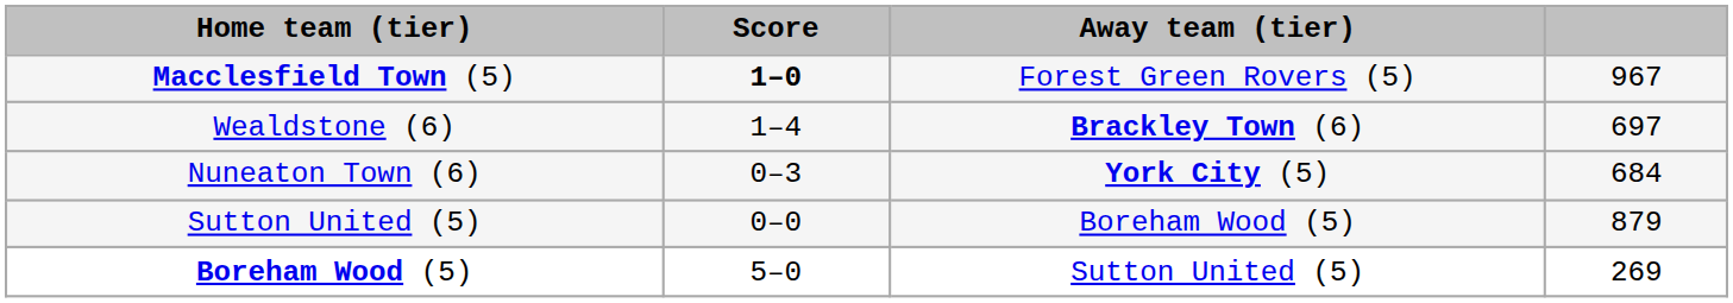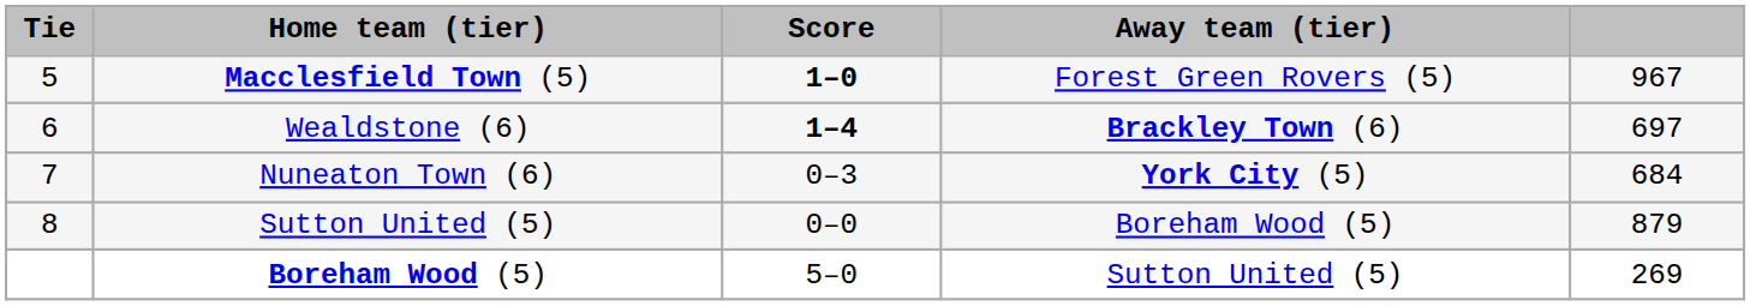 <table class="wikitable" style="width: 700px; background:WhiteSmoke; text-align:center; font-size:90%">
 <tr>
+<td scope="col" style="width:  5.00%; background:silver;"><strong>Tie</strong></td>
 <td scope="col" style="width: 36.25%; background:silver;"><strong>Home team (tier)</strong></td>
 <td scope="col" style="width: 12.50%; background:silver;"><strong>Score</strong></td>
 <td scope="col" style="width: 36.25%; background:silver;"><strong>Away team (tier)</strong></td>
 <td scope="col" style="width: 10.00%; background:silver;"><strong></strong></td>
 </tr>
 <tr>
+<td>5</td>
 <td><strong><a href='#'>Macclesfield Town</a></strong> (5)</td>
 <td><strong>1–0</strong></td>
 <td><a href='#'>Forest Green Rovers</a> (5)</td>
 <td>967</td>
 </tr>
 <tr>
+<td>6</td>
 <td><a href='#'>Wealdstone</a> (6)</td>
-<td>1–4</td>
+<td><strong>1–4</strong></td>
 <td><strong><a href='#'>Brackley Town</a></strong> (6)</td>
 <td>697</td>
 </tr>
 <tr>
+<td>7</td>
 <td><a href='#'>Nuneaton Town</a> (6)</td>
 <td>0–3</td>
 <td><strong><a href='#'>York City</a></strong> (5)</td>
 <td>684</td>
 </tr>
 <tr>
+<td>8</td>
 <td><a href='#'>Sutton United</a> (5)</td>
 <td>0–0</td>
 <td><a href='#'>Boreham Wood</a> (5)</td>
 <td>879</td>
 </tr>
 <tr style="background:white;">
+<td><em></em></td>
 <td><strong><a href='#'>Boreham Wood</a></strong> (5)</td>
 <td>5–0</td>
 <td><a href='#'>Sutton United</a> (5)</td>
 <td>269</td>
 </tr>
 </table>
